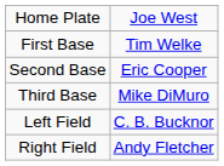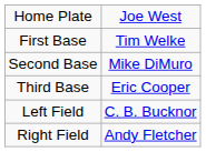 <table class="wikitable" style="font-size: 100%; text-align:center;">
 <tr>
 <td>Home Plate</td>
 <td><a href='#'>Joe West</a></td>
 </tr>
 <tr>
 <td>First Base</td>
 <td><a href='#'>Tim Welke</a></td>
 </tr>
 <tr>
 <td>Second Base</td>
-<td><a href='#'>Eric Cooper</a></td>
+<td><a href='#'>Mike DiMuro</a></td>
 </tr>
 <tr>
 <td>Third Base</td>
-<td><a href='#'>Mike DiMuro</a></td>
+<td><a href='#'>Eric Cooper</a></td>
 </tr>
 <tr>
 <td>Left Field</td>
 <td><a href='#'>C. B. Bucknor</a></td>
 </tr>
 <tr>
 <td>Right Field</td>
 <td><a href='#'>Andy Fletcher</a></td>
 </tr>
 </table>
